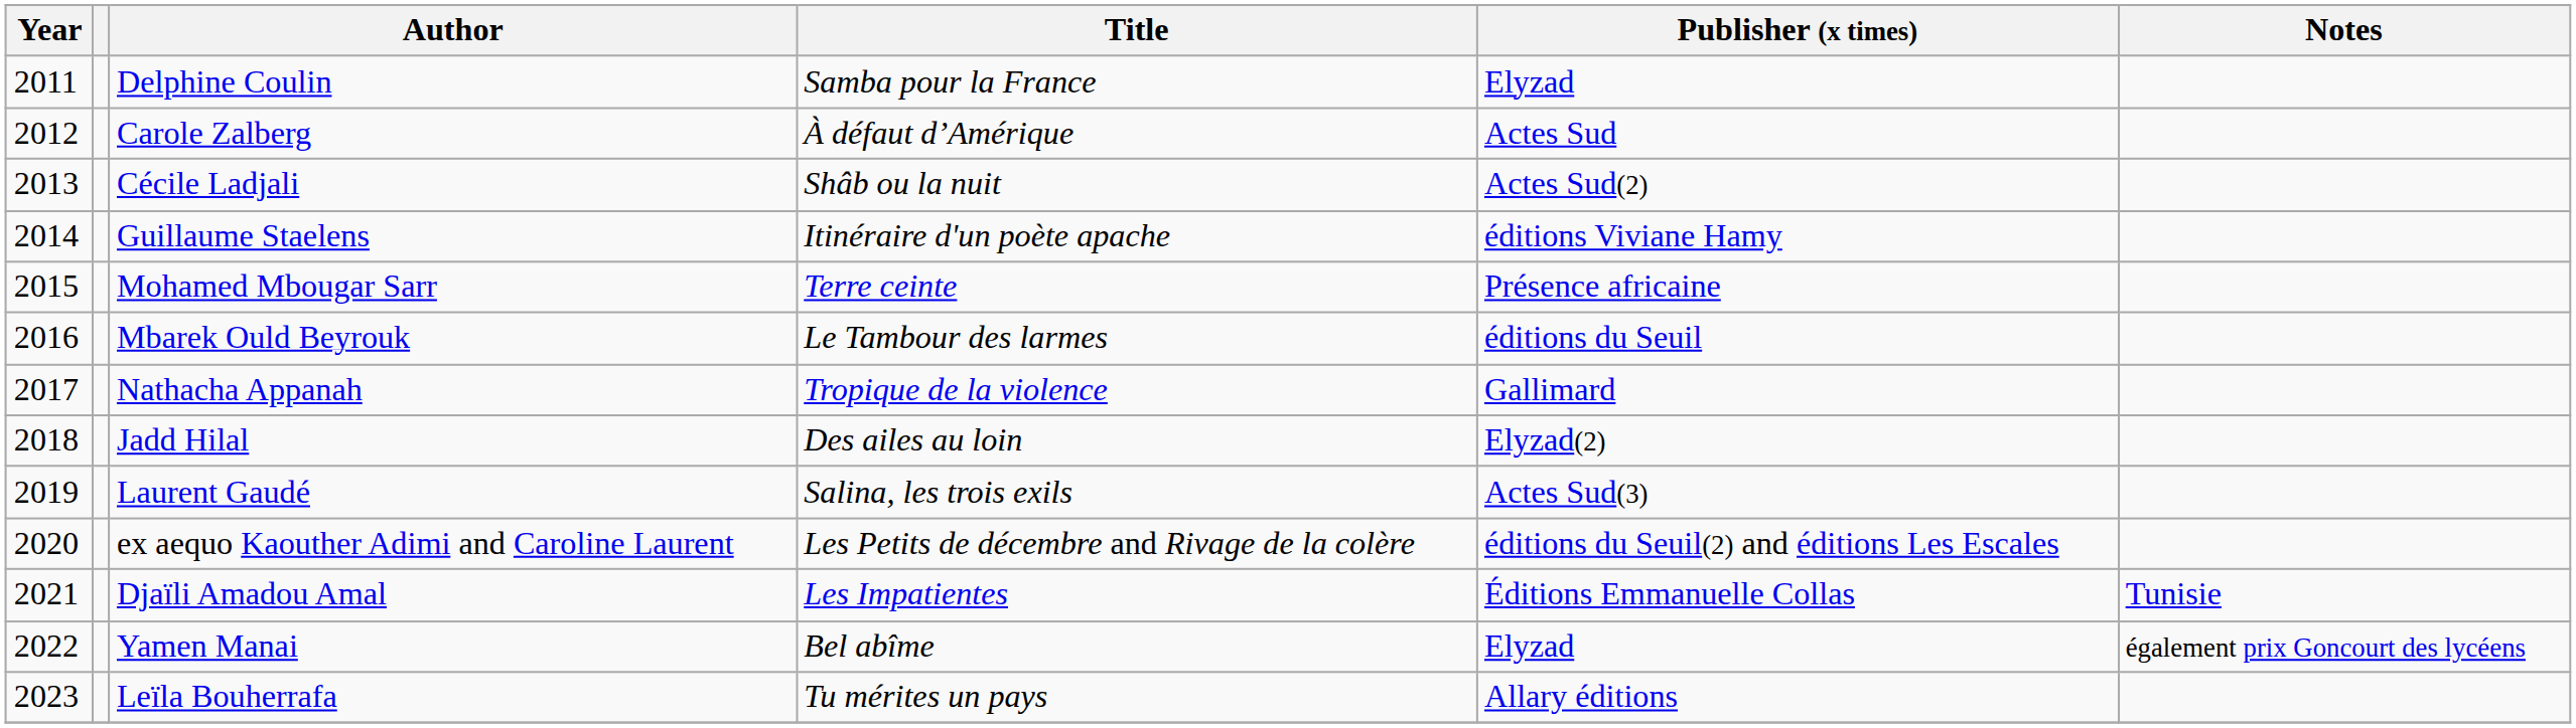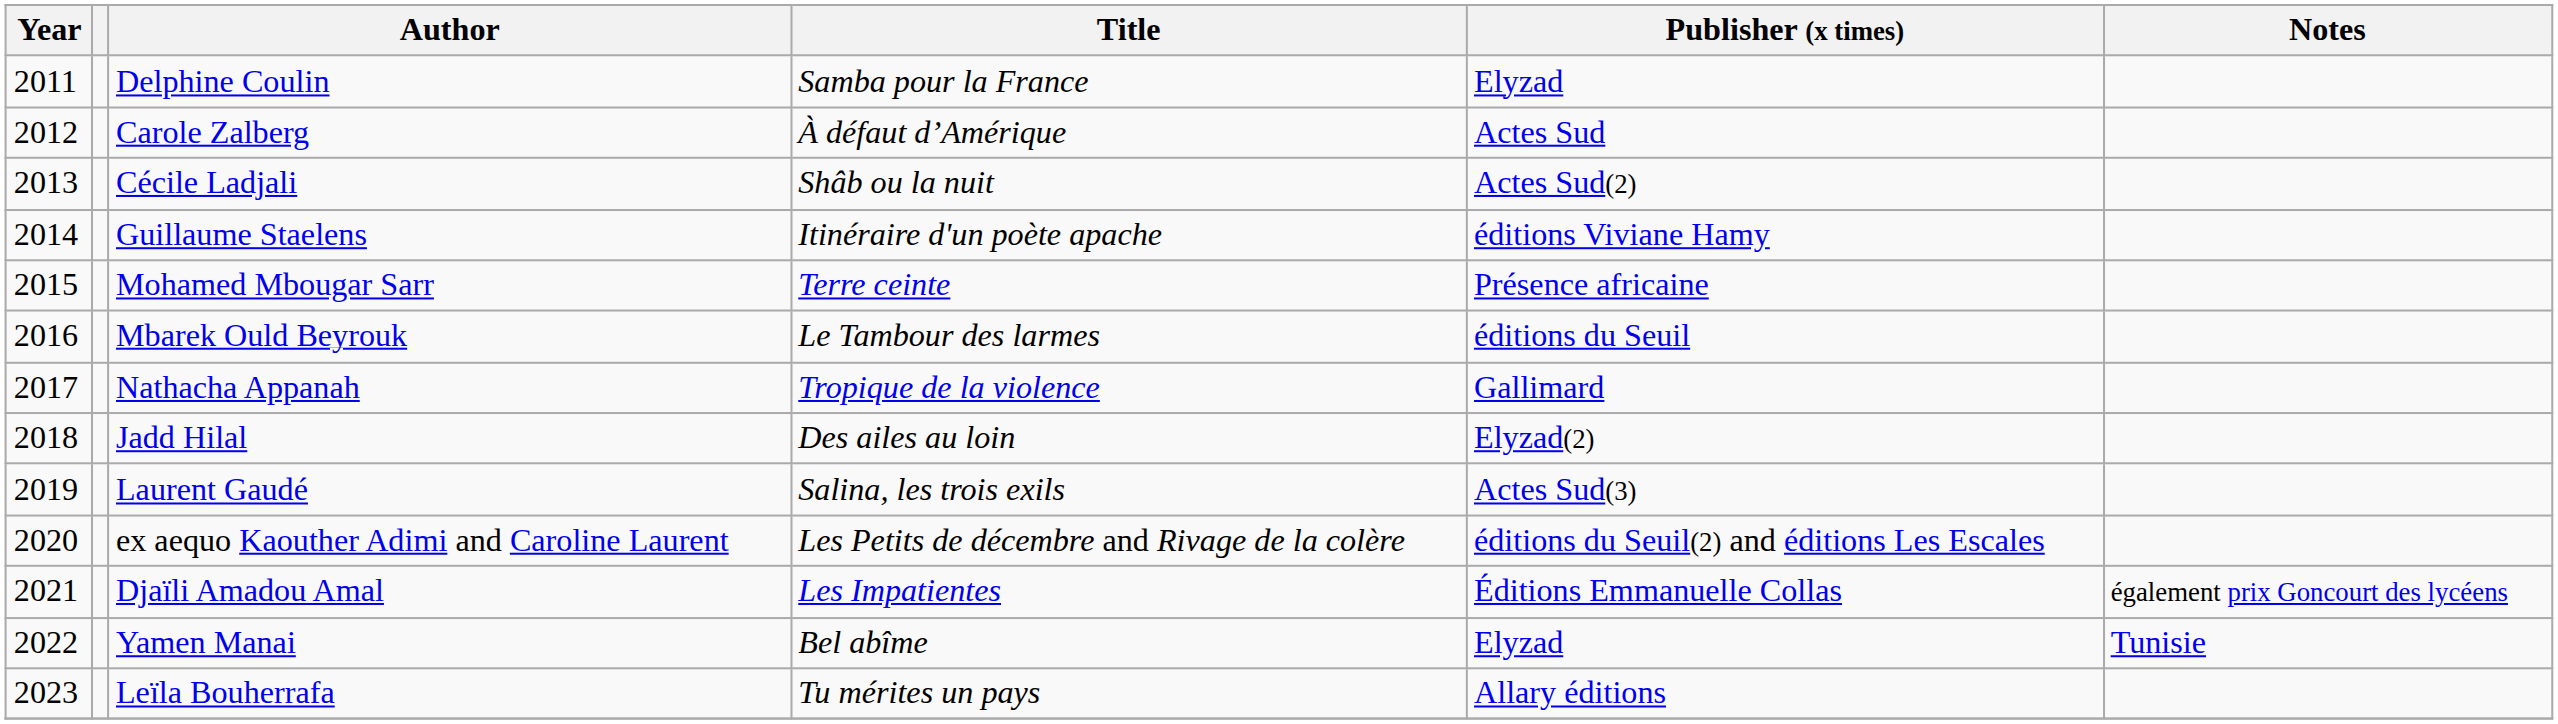 <table width="80%" class="wikitable sortable" align="center" style="margin:1em auto;">
 <tr>
 <th>Year</th>
 <th></th>
 <th>Author</th>
 <th>Title</th>
 <th>Publisher <small>(x times)</small></th>
 <th>Notes</th>
 </tr>
 <tr>
 <td>2011</td>
 <td></td>
 <td><a href='#'>Delphine Coulin</a></td>
 <td><em>Samba pour la France</em></td>
 <td><a href='#'>Elyzad</a></td>
 <td></td>
 </tr>
 <tr>
 <td>2012</td>
 <td></td>
 <td><a href='#'>Carole Zalberg</a></td>
 <td><em>À défaut d’Amérique</em></td>
 <td><a href='#'>Actes Sud</a></td>
 <td></td>
 </tr>
 <tr>
 <td>2013</td>
 <td></td>
 <td><a href='#'>Cécile Ladjali</a></td>
 <td><em>Shâb ou la nuit</em></td>
 <td><a href='#'>Actes Sud</a><small>(2)</small></td>
 <td></td>
 </tr>
 <tr>
 <td>2014</td>
 <td></td>
 <td><a href='#'>Guillaume Staelens</a></td>
 <td><em>Itinéraire d'un poète apache</em></td>
 <td><a href='#'>éditions Viviane Hamy</a></td>
 <td></td>
 </tr>
 <tr>
 <td>2015</td>
 <td></td>
 <td><a href='#'>Mohamed Mbougar Sarr</a></td>
 <td><em><a href='#'>Terre ceinte</a></em></td>
 <td><a href='#'>Présence africaine</a></td>
 <td></td>
 </tr>
 <tr>
 <td>2016</td>
 <td></td>
 <td><a href='#'>Mbarek Ould Beyrouk</a></td>
 <td><em>Le Tambour des larmes</em></td>
 <td><a href='#'>éditions du Seuil</a></td>
 <td></td>
 </tr>
 <tr>
 <td>2017</td>
 <td></td>
 <td><a href='#'>Nathacha Appanah</a></td>
 <td><em><a href='#'>Tropique de la violence</a></em></td>
 <td><a href='#'>Gallimard</a></td>
 <td></td>
 </tr>
 <tr>
 <td>2018</td>
 <td></td>
 <td><a href='#'>Jadd Hilal</a></td>
 <td><em>Des ailes au loin</em></td>
 <td><a href='#'>Elyzad</a><small>(2)</small></td>
 <td></td>
 </tr>
 <tr>
 <td>2019</td>
 <td></td>
 <td><a href='#'>Laurent Gaudé</a></td>
 <td><em>Salina, les trois exils</em></td>
 <td><a href='#'>Actes Sud</a><small>(3)</small></td>
 <td></td>
 </tr>
 <tr>
 <td>2020</td>
 <td></td>
 <td>ex aequo <a href='#'>Kaouther Adimi</a> and <a href='#'>Caroline Laurent</a></td>
 <td><em>Les Petits de décembre</em> and <em>Rivage de la colère</em></td>
 <td><a href='#'>éditions du Seuil</a><small>(2)</small> and <a href='#'>éditions Les Escales</a></td>
 <td></td>
 </tr>
 <tr>
 <td>2021</td>
 <td></td>
 <td><a href='#'>Djaïli Amadou Amal</a></td>
 <td><em><a href='#'>Les Impatientes</a></em></td>
 <td><a href='#'>Éditions Emmanuelle Collas</a></td>
-<td><a href='#'>Tunisie</a></td>
+<td><small>également <a href='#'>prix Goncourt des lycéens</a> </small></td>
 </tr>
 <tr>
 <td>2022</td>
 <td></td>
 <td><a href='#'>Yamen Manai</a></td>
 <td><em>Bel abîme</em></td>
 <td><a href='#'>Elyzad</a></td>
-<td><small>également <a href='#'>prix Goncourt des lycéens</a> </small></td>
+<td><a href='#'>Tunisie</a></td>
 </tr>
 <tr>
 <td>2023</td>
 <td></td>
 <td><a href='#'>Leïla Bouherrafa</a></td>
 <td><em>Tu mérites un pays</em></td>
 <td><a href='#'>Allary éditions</a></td>
 <td></td>
 </tr>
 <tr>
 </tr>
 </table>
